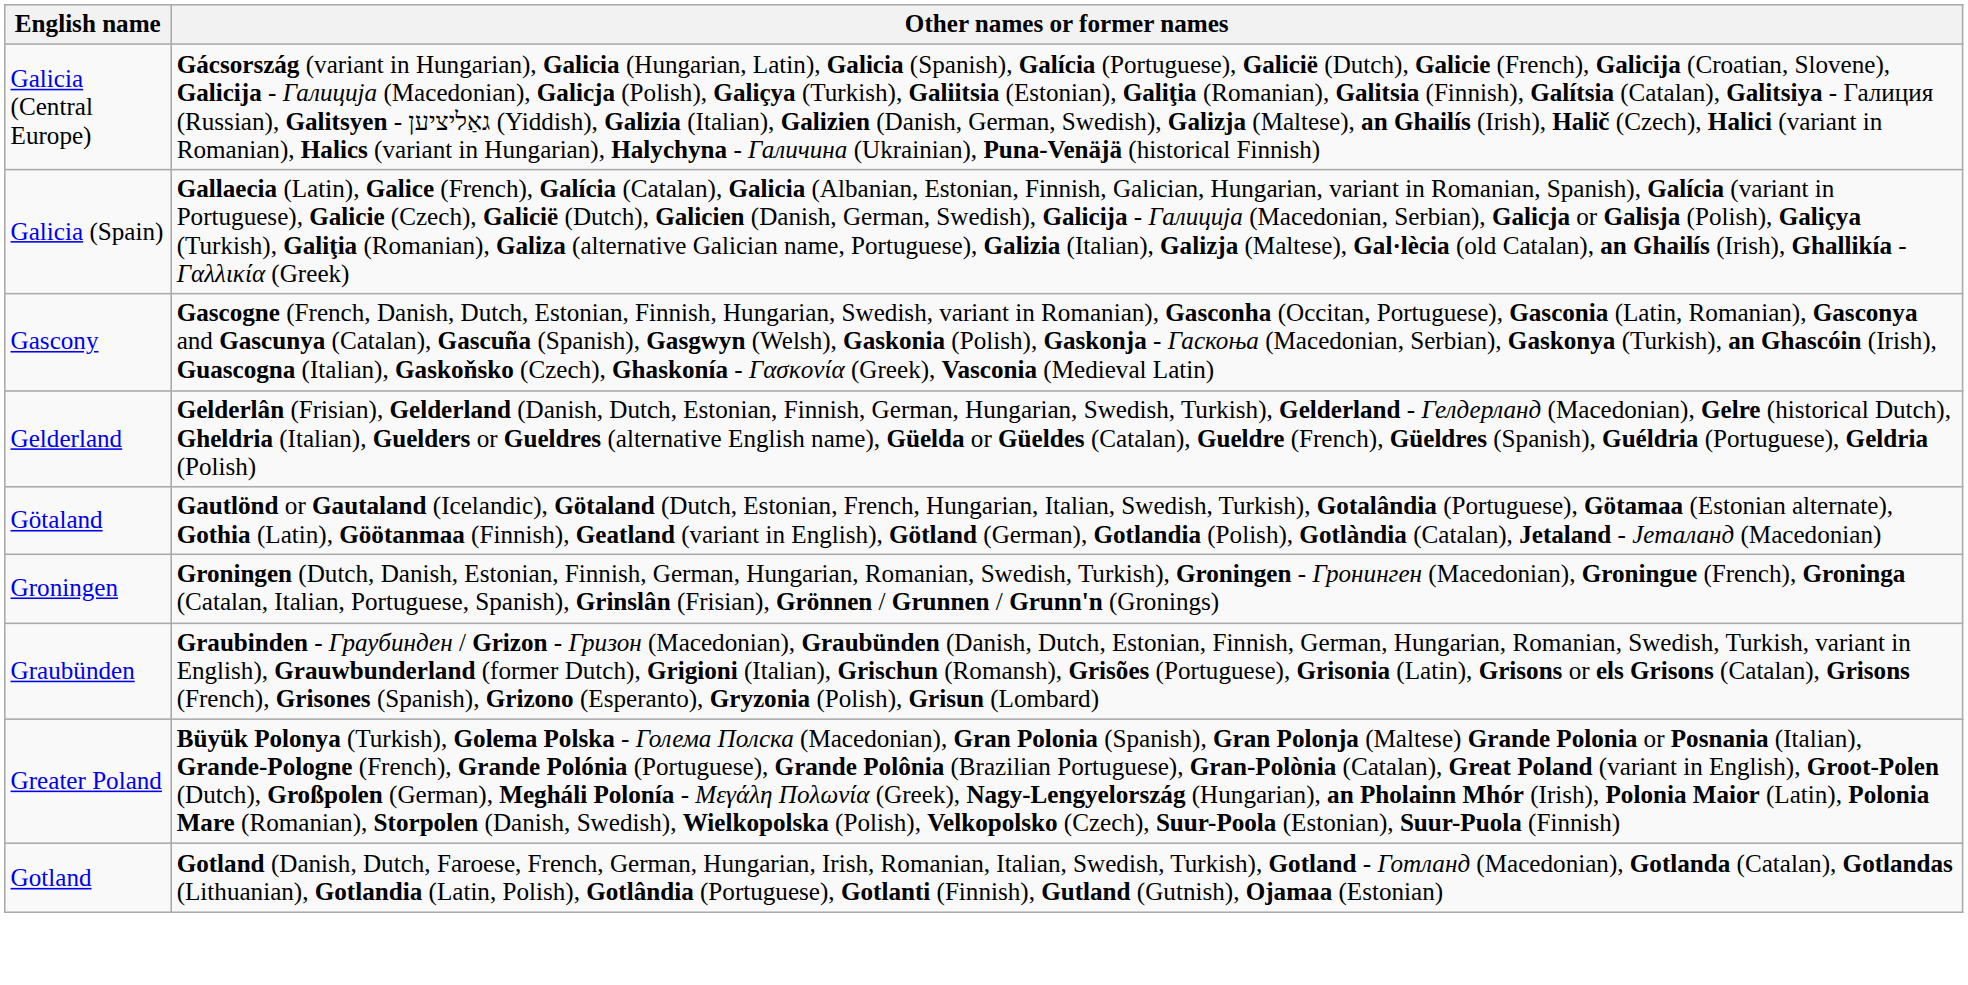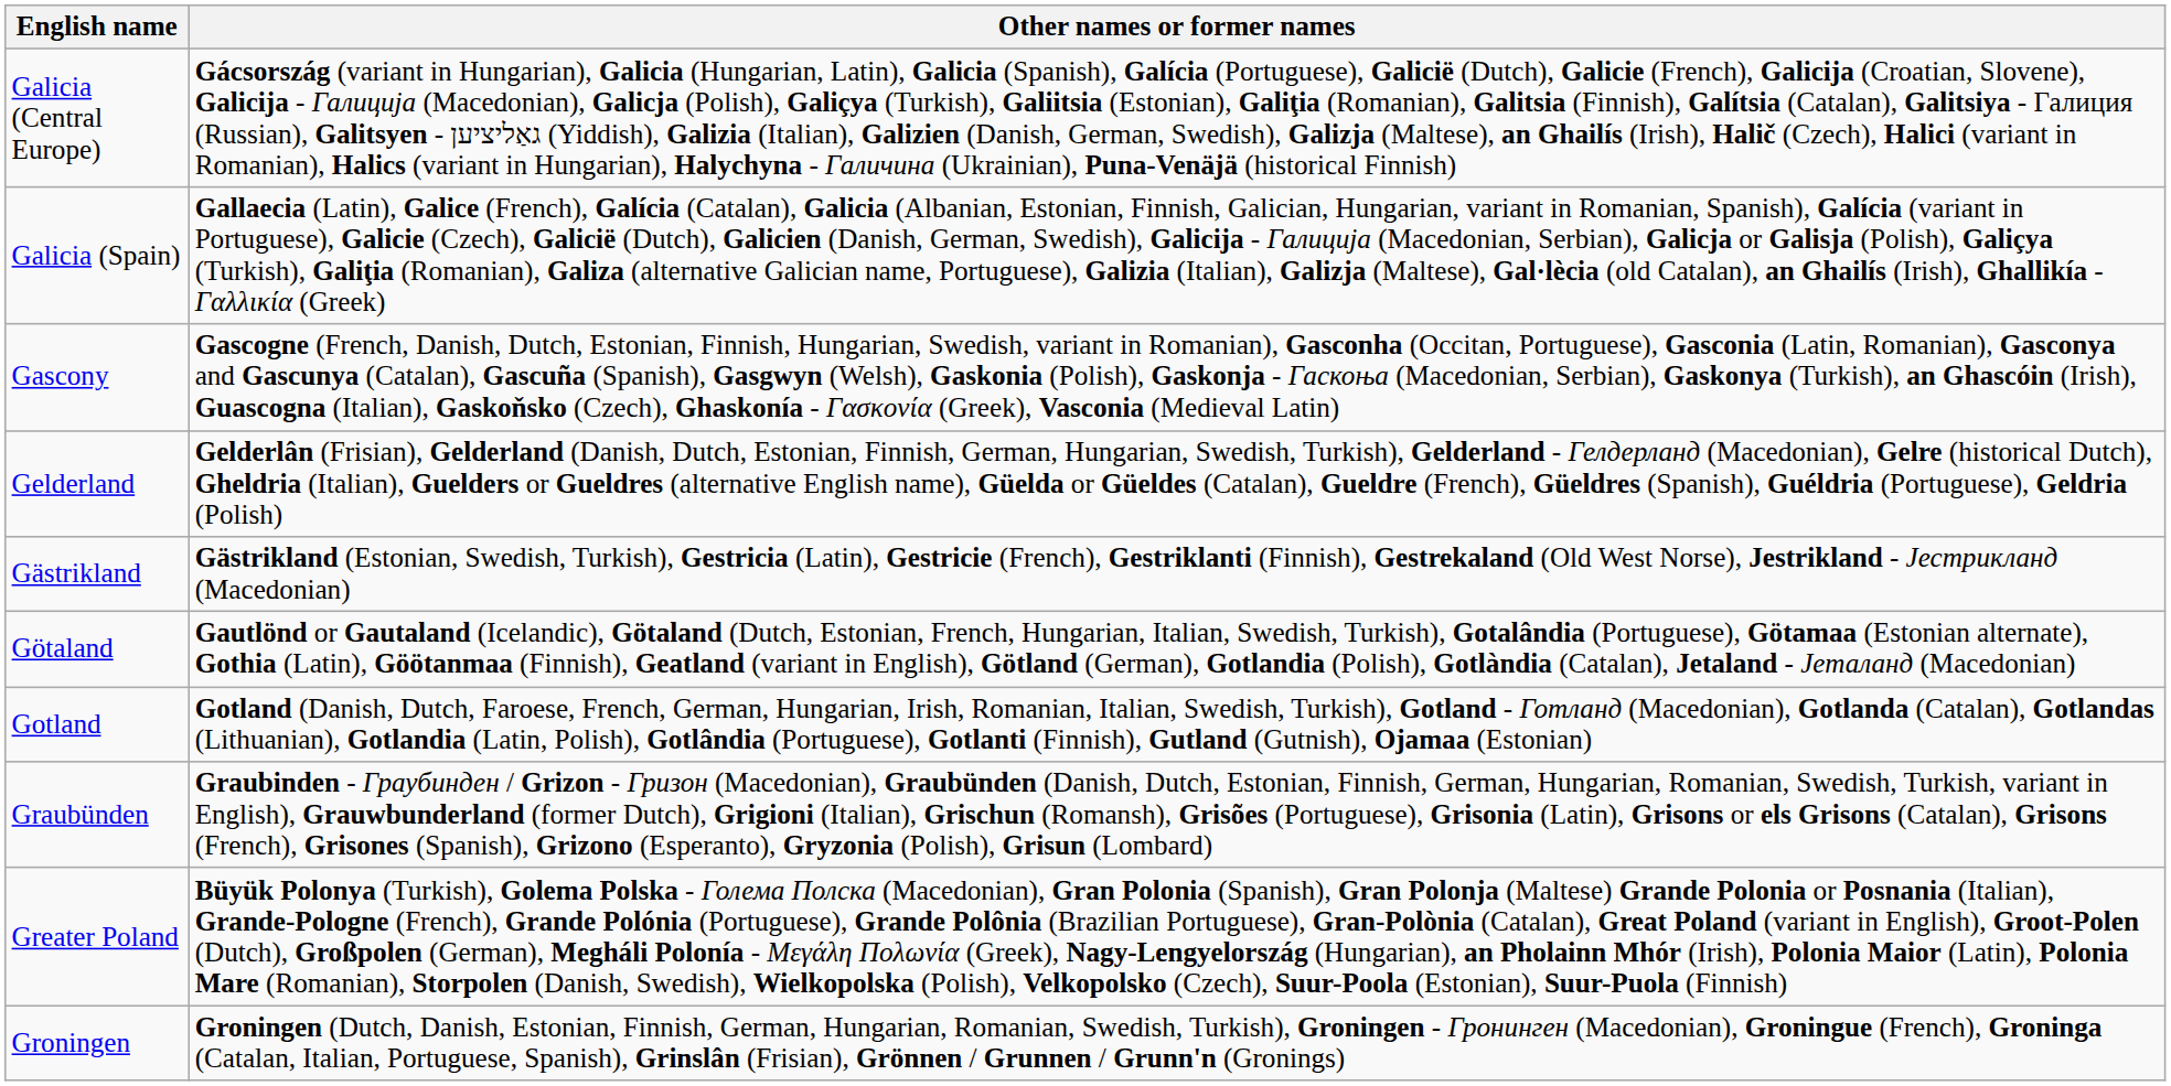 <table class="wikitable">
 <tr>
 <th>English name</th>
 <th>Other names or former names</th>
 </tr>
 <tr>
 <td><a href='#'>Galicia</a> (Central Europe)</td>
 <td><strong>Gácsország</strong> (variant in Hungarian), <strong>Galicia</strong> (Hungarian, Latin), <strong>Galicia</strong> (Spanish), <strong>Galícia</strong> (Portuguese), <strong>Galicië</strong> (Dutch), <strong>Galicie</strong> (French), <strong>Galicija</strong> (Croatian, Slovene), <strong>Galicija</strong> - <em>Галиција</em> (Macedonian), <strong>Galicja</strong> (Polish), <strong>Galiçya</strong> (Turkish), <strong>Galiitsia</strong> (Estonian), <strong>Galiţia</strong> (Romanian), <strong>Galitsia</strong> (Finnish), <strong>Galítsia</strong> (Catalan), <strong>Galitsiya</strong> - Галиция (Russian), <strong>Galitsyen</strong> - גאַליציען (Yiddish), <strong>Galizia</strong> (Italian), <strong>Galizien</strong> (Danish, German, Swedish), <strong>Galizja</strong> (Maltese), <strong>an Ghailís</strong> (Irish), <strong>Halič</strong> (Czech), <strong>Halici</strong> (variant in Romanian), <strong>Halics</strong> (variant in Hungarian), <strong>Halychyna</strong> - <em>Галичина</em> (Ukrainian), <strong>Puna-Venäjä</strong> (historical Finnish)</td>
 </tr>
 <tr>
 <td><a href='#'>Galicia</a> (Spain)</td>
 <td><strong>Gallaecia</strong> (Latin), <strong>Galice</strong> (French), <strong>Galícia</strong> (Catalan), <strong>Galicia</strong> (Albanian, Estonian, Finnish, Galician, Hungarian, variant in Romanian, Spanish), <strong>Galícia</strong> (variant in Portuguese), <strong>Galicie</strong> (Czech), <strong>Galicië</strong> (Dutch), <strong>Galicien</strong> (Danish, German, Swedish), <strong>Galicija</strong> - <em>Галиција</em> (Macedonian, Serbian), <strong>Galicja</strong> or <strong>Galisja</strong> (Polish), <strong>Galiçya</strong> (Turkish), <strong>Galiţia</strong> (Romanian), <strong>Galiza</strong> (alternative Galician name, Portuguese), <strong>Galizia</strong> (Italian), <strong>Galizja</strong> (Maltese), <strong>Gal·lècia</strong> (old Catalan), <strong>an Ghailís</strong> (Irish), <strong>Ghallikía</strong> - <em>Γαλλικία</em> (Greek)</td>
 </tr>
 <tr>
 <td><a href='#'>Gascony</a></td>
 <td><strong>Gascogne</strong> (French, Danish, Dutch, Estonian, Finnish, Hungarian, Swedish, variant in Romanian), <strong>Gasconha</strong> (Occitan, Portuguese), <strong>Gasconia</strong> (Latin, Romanian), <strong>Gasconya</strong> and <strong>Gascunya</strong> (Catalan), <strong>Gascuña</strong> (Spanish), <strong>Gasgwyn</strong> (Welsh), <strong>Gaskonia</strong> (Polish), <strong>Gaskonja</strong> - <em>Гаскоња</em> (Macedonian, Serbian), <strong>Gaskonya</strong> (Turkish), <strong>an Ghascóin</strong> (Irish), <strong>Guascogna</strong> (Italian), <strong>Gaskoňsko</strong> (Czech), <strong>Ghaskonía</strong> - <em>Γασκονία</em> (Greek), <strong>Vasconia</strong> (Medieval Latin)</td>
 </tr>
 <tr>
 <td><a href='#'>Gelderland</a></td>
 <td><strong>Gelderlân</strong> (Frisian), <strong>Gelderland</strong> (Danish, Dutch, Estonian, Finnish, German, Hungarian, Swedish, Turkish),  <strong>Gelderland</strong> - <em>Гелдерланд</em> (Macedonian), <strong>Gelre</strong> (historical Dutch), <strong>Gheldria</strong> (Italian), <strong>Guelders</strong> or <strong>Gueldres</strong> (alternative English name), <strong>Güelda</strong> or <strong>Güeldes</strong> (Catalan), <strong>Gueldre</strong> (French), <strong>Güeldres</strong> (Spanish), <strong>Guéldria</strong> (Portuguese), <strong>Geldria</strong> (Polish)</td>
 </tr>
 <tr>
+<td><a href='#'>Gästrikland</a></td>
+<td><strong>Gästrikland</strong> (Estonian, Swedish, Turkish), <strong>Gestricia</strong> (Latin), <strong>Gestricie</strong> (French), <strong>Gestriklanti</strong> (Finnish), <strong>Gestrekaland</strong> (Old West Norse), <strong>Jestrikland</strong> - <em>Јестрикланд</em> (Macedonian)</td>
+</tr>
+<tr>
 <td><a href='#'>Götaland</a></td>
 <td><strong>Gautlönd</strong> or <strong>Gautaland</strong> (Icelandic), <strong>Götaland</strong> (Dutch, Estonian, French, Hungarian, Italian, Swedish, Turkish), <strong>Gotalândia</strong> (Portuguese), <strong>Götamaa</strong> (Estonian alternate), <strong>Gothia</strong> (Latin), <strong>Göötanmaa</strong> (Finnish), <strong>Geatland</strong> (variant in English), <strong>Götland</strong> (German), <strong>Gotlandia</strong> (Polish), <strong>Gotlàndia</strong> (Catalan), <strong>Jetaland</strong> - <em>Јеталанд</em> (Macedonian)</td>
 </tr>
 <tr>
-<td><a href='#'>Groningen</a></td>
-<td><strong>Groningen</strong> (Dutch, Danish, Estonian, Finnish, German, Hungarian, Romanian, Swedish, Turkish), <strong>Groningen</strong> - <em>Гронинген</em> (Macedonian), <strong>Groningue</strong> (French), <strong>Groninga</strong> (Catalan, Italian, Portuguese, Spanish), <strong>Grinslân</strong> (Frisian), <strong>Grönnen</strong> / <strong>Grunnen</strong> / <strong>Grunn'n</strong> (Gronings)</td>
+<td><a href='#'>Gotland</a></td>
+<td><strong>Gotland</strong> (Danish, Dutch, Faroese, French, German, Hungarian, Irish, Romanian, Italian, Swedish, Turkish), <strong>Gotland</strong> - <em>Готланд</em> (Macedonian), <strong>Gotlanda</strong> (Catalan), <strong>Gotlandas</strong> (Lithuanian), <strong>Gotlandia</strong> (Latin, Polish), <strong>Gotlândia</strong> (Portuguese), <strong>Gotlanti</strong> (Finnish), <strong>Gutland</strong> (Gutnish), <strong>Ojamaa</strong> (Estonian)</td>
 </tr>
 <tr>
 <td><a href='#'>Graubünden</a></td>
 <td><strong>Graubinden</strong> - <em>Граубинден</em> / <strong>Grizon</strong> - <em>Гризон</em> (Macedonian), <strong>Graubünden</strong> (Danish, Dutch, Estonian, Finnish, German, Hungarian, Romanian, Swedish, Turkish, variant in English), <strong>Grauwbunderland</strong> (former Dutch), <strong>Grigioni</strong> (Italian), <strong>Grischun</strong> (Romansh), <strong>Grisões</strong> (Portuguese), <strong>Grisonia</strong> (Latin), <strong>Grisons</strong> or <strong>els Grisons</strong> (Catalan), <strong>Grisons</strong> (French), <strong>Grisones</strong> (Spanish), <strong>Grizono</strong> (Esperanto), <strong>Gryzonia</strong> (Polish), <strong>Grisun</strong> (Lombard)</td>
 </tr>
 <tr>
 <td><a href='#'>Greater Poland</a></td>
 <td><strong>Büyük Polonya</strong> (Turkish), <strong>Golema Polska</strong> - <em>Голема Полска</em> (Macedonian), <strong>Gran Polonia</strong> (Spanish), <strong>Gran Polonja</strong> (Maltese) <strong>Grande Polonia</strong> or <strong>Posnania</strong> (Italian), <strong>Grande-Pologne</strong> (French), <strong>Grande Polónia</strong> (Portuguese), <strong>Grande Polônia</strong> (Brazilian Portuguese), <strong>Gran-Polònia</strong> (Catalan), <strong>Great Poland</strong> (variant in English), <strong>Groot-Polen</strong> (Dutch), <strong>Großpolen</strong> (German), <strong>Megháli Polonía</strong> - <em>Μεγάλη Πολωνία</em> (Greek), <strong>Nagy-Lengyelország</strong> (Hungarian), <strong>an Pholainn Mhór</strong> (Irish), <strong>Polonia Maior</strong> (Latin), <strong>Polonia Mare</strong> (Romanian), <strong>Storpolen</strong> (Danish, Swedish), <strong>Wielkopolska</strong> (Polish), <strong>Velkopolsko</strong> (Czech), <strong>Suur-Poola</strong> (Estonian), <strong>Suur-Puola</strong> (Finnish)</td>
 </tr>
 <tr>
-<td><a href='#'>Gotland</a></td>
-<td><strong>Gotland</strong> (Danish, Dutch, Faroese, French, German, Hungarian, Irish, Romanian, Italian, Swedish, Turkish), <strong>Gotland</strong> - <em>Готланд</em> (Macedonian), <strong>Gotlanda</strong> (Catalan), <strong>Gotlandas</strong> (Lithuanian), <strong>Gotlandia</strong> (Latin, Polish), <strong>Gotlândia</strong> (Portuguese), <strong>Gotlanti</strong> (Finnish), <strong>Gutland</strong> (Gutnish), <strong>Ojamaa</strong> (Estonian)</td>
+<td><a href='#'>Groningen</a></td>
+<td><strong>Groningen</strong> (Dutch, Danish, Estonian, Finnish, German, Hungarian, Romanian, Swedish, Turkish), <strong>Groningen</strong> - <em>Гронинген</em> (Macedonian), <strong>Groningue</strong> (French), <strong>Groninga</strong> (Catalan, Italian, Portuguese, Spanish), <strong>Grinslân</strong> (Frisian), <strong>Grönnen</strong> / <strong>Grunnen</strong> / <strong>Grunn'n</strong> (Gronings)</td>
 </tr>
 </table>
